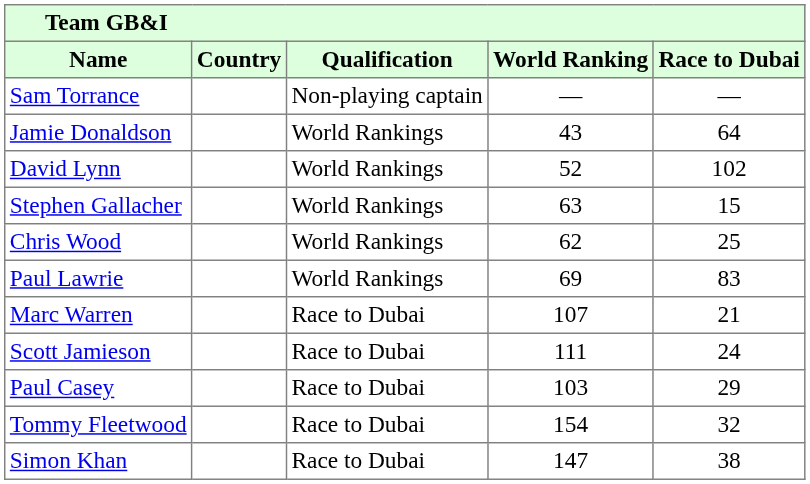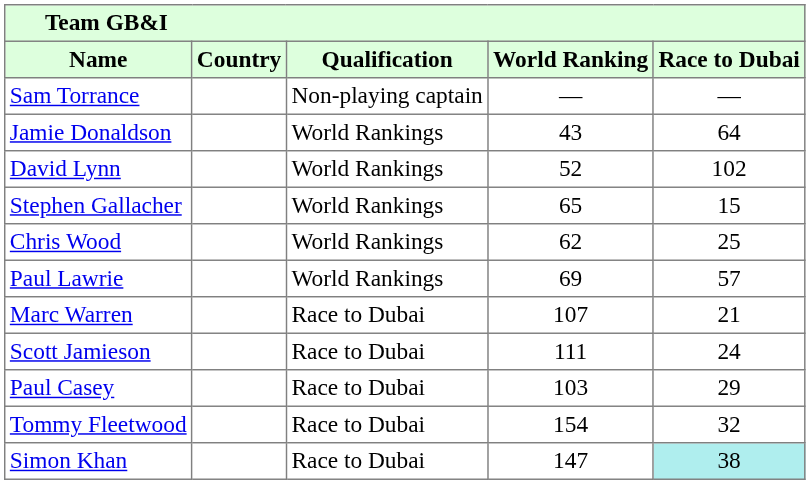 <table border="1" cellpadding="3" style="border-collapse: collapse;">
 <tr style="background:#dfd;">
 <td colspan="6">      <strong>Team GB&I</strong></td>
 </tr>
 <tr style="background:#dfd;">
 <th>Name</th>
 <th>Country</th>
 <th>Qualification</th>
 <th>World Ranking</th>
 <th>Race to Dubai</th>
 </tr>
 <tr>
 <td><a href='#'>Sam Torrance</a></td>
 <td></td>
 <td>Non-playing captain</td>
 <td style="text-align:center;">—</td>
 <td style="text-align:center;">—</td>
 </tr>
 <tr>
 <td><a href='#'>Jamie Donaldson</a></td>
 <td></td>
 <td>World Rankings</td>
 <td style="text-align:center;">43</td>
 <td style="text-align:center;">64</td>
 </tr>
 <tr>
 <td><a href='#'>David Lynn</a></td>
 <td></td>
 <td>World Rankings</td>
 <td style="text-align:center;">52</td>
 <td style="text-align:center;">102</td>
 </tr>
 <tr>
 <td><a href='#'>Stephen Gallacher</a></td>
 <td></td>
 <td>World Rankings</td>
-<td style="text-align:center;">63</td>
+<td style="text-align:center;">65</td>
 <td style="text-align:center;">15</td>
 </tr>
 <tr>
 <td><a href='#'>Chris Wood</a></td>
 <td></td>
 <td>World Rankings</td>
 <td style="text-align:center;">62</td>
 <td style="text-align:center;">25</td>
 </tr>
 <tr>
 <td><a href='#'>Paul Lawrie</a></td>
 <td></td>
 <td>World Rankings</td>
 <td style="text-align:center;">69</td>
-<td style="text-align:center;">83</td>
+<td style="text-align:center;">57</td>
 </tr>
 <tr>
 <td><a href='#'>Marc Warren</a></td>
 <td></td>
 <td>Race to Dubai</td>
 <td style="text-align:center;">107</td>
 <td style="text-align:center;">21</td>
 </tr>
 <tr>
 <td><a href='#'>Scott Jamieson</a></td>
 <td></td>
 <td>Race to Dubai</td>
 <td style="text-align:center;">111</td>
 <td style="text-align:center;">24</td>
 </tr>
 <tr>
 <td><a href='#'>Paul Casey</a></td>
 <td></td>
 <td>Race to Dubai</td>
 <td style="text-align:center;">103</td>
 <td style="text-align:center;">29</td>
 </tr>
 <tr>
 <td><a href='#'>Tommy Fleetwood</a></td>
 <td></td>
 <td>Race to Dubai</td>
 <td style="text-align:center;">154</td>
 <td style="text-align:center;">32</td>
 </tr>
 <tr>
 <td><a href='#'>Simon Khan</a></td>
 <td></td>
 <td>Race to Dubai</td>
 <td style="text-align:center;">147</td>
-<td style="text-align:center;">38</td>
+<td style="background: paleturquoise; text-align:center;">38</td>
 </tr>
 </table>
